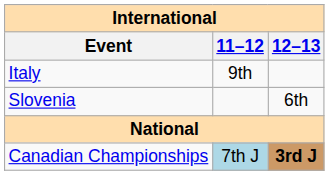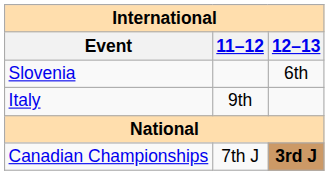 <table class="wikitable" style="text-align:center">
 <tr>
 <th colspan="3" style="background-color: #ffdead; " align="center">International</th>
 </tr>
 <tr>
 <th>Event</th>
 <th><a href='#'>11–12</a></th>
 <th><a href='#'>12–13</a></th>
 </tr>
 <tr>
+<td align=left> <a href='#'>Slovenia</a></td>
+<td></td>
+<td>6th</td>
+</tr>
+<tr>
 <td align=left> <a href='#'>Italy</a></td>
 <td>9th</td>
 <td></td>
-</tr>
-<tr>
-<td align=left> <a href='#'>Slovenia</a></td>
-<td></td>
-<td>6th</td>
 </tr>
 <tr>
 <th colspan="3" style="background-color: #ffdead; " align="center">National</th>
 </tr>
 <tr>
 <td align=left><a href='#'>Canadian Championships</a></td>
-<td style="background: lightblue;">7th J</td>
+<td>7th J</td>
 <td bgcolor=cc9966><strong>3rd J</strong></td>
 </tr>
 </table>
